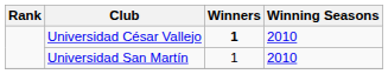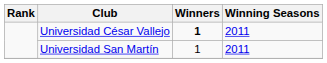 <table class="sortable wikitable">
 <tr>
 <th>Rank</th>
 <th>Club</th>
 <th>Winners</th>
 <th class="unsortable">Winning Seasons</th>
 </tr>
 <tr>
 <td rowspan="2"></td>
 <td><a href='#'>Universidad César Vallejo</a></td>
 <td align=center><strong>1</strong></td>
-<td><a href='#'>2010</a></td>
+<td><a href='#'>2011</a></td>
 </tr>
 <tr>
 <td><a href='#'>Universidad San Martín</a></td>
 <td align=center>1</td>
-<td><a href='#'>2010</a></td>
+<td><a href='#'>2011</a></td>
 </tr>
 <tr>
 </tr>
 </table>
